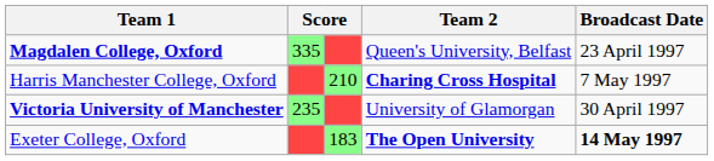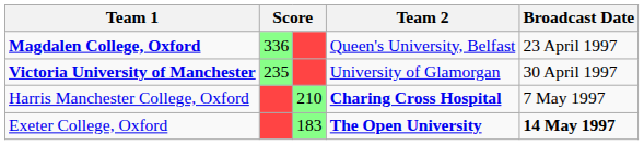 <table class="wikitable" border="1">
 <tr>
 <th>Team 1</th>
 <th colspan=2>Score</th>
 <th>Team 2</th>
 <th>Broadcast Date</th>
 </tr>
 <tr>
 <td><strong><a href='#'>Magdalen College, Oxford</a></strong></td>
-<td style="background:#88ff88">335</td>
+<td style="background:#88ff88">336</td>
 <td style="background:#ff4444"></td>
 <td><a href='#'>Queen's University, Belfast</a></td>
 <td>23 April 1997</td>
+</tr>
+<tr>
+<td><strong><a href='#'>Victoria University of Manchester</a></strong></td>
+<td style="background:#88ff88">235</td>
+<td style="background:#ff4444"></td>
+<td><a href='#'>University of Glamorgan</a></td>
+<td>30 April 1997</td>
 </tr>
 <tr>
 <td><a href='#'>Harris Manchester College, Oxford</a></td>
 <td style="background:#ff4444"></td>
 <td style="background:#88ff88">210</td>
 <td><strong><a href='#'>Charing Cross Hospital</a></strong></td>
 <td>7 May 1997</td>
 </tr>
 <tr>
-<td><strong><a href='#'>Victoria University of Manchester</a></strong></td>
-<td style="background:#88ff88">235</td>
-<td style="background:#ff4444"></td>
-<td><a href='#'>University of Glamorgan</a></td>
-<td>30 April 1997</td>
-</tr>
-<tr>
 <td><a href='#'>Exeter College, Oxford</a></td>
 <td style="background:#ff4444"></td>
 <td style="background:#88ff88">183</td>
 <td><strong><a href='#'>The Open University</a></strong></td>
 <td><strong>14 May 1997</strong></td>
 </tr>
 </table>
